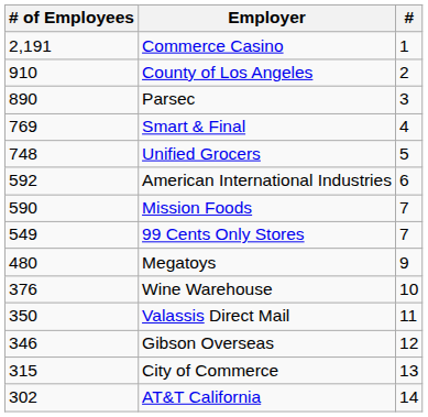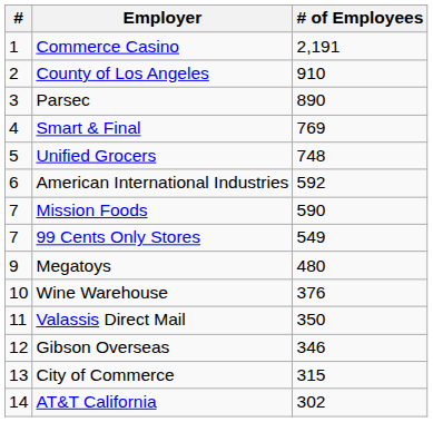 <table class="wikitable">
 <tr>
+<th>#</th>
+<th>Employer</th>
 <th># of Employees</th>
-<th>Employer</th>
-<th>#</th>
 </tr>
 <tr>
+<td>1</td>
+<td><a href='#'>Commerce Casino</a></td>
 <td>2,191</td>
-<td><a href='#'>Commerce Casino</a></td>
-<td>1</td>
 </tr>
 <tr>
+<td>2</td>
+<td><a href='#'>County of Los Angeles</a></td>
 <td>910</td>
-<td><a href='#'>County of Los Angeles</a></td>
-<td>2</td>
 </tr>
 <tr>
+<td>3</td>
+<td>Parsec</td>
 <td>890</td>
-<td>Parsec</td>
-<td>3</td>
 </tr>
 <tr>
+<td>4</td>
+<td><a href='#'>Smart & Final</a></td>
 <td>769</td>
-<td><a href='#'>Smart & Final</a></td>
-<td>4</td>
 </tr>
 <tr>
+<td>5</td>
+<td><a href='#'>Unified Grocers</a></td>
 <td>748</td>
-<td><a href='#'>Unified Grocers</a></td>
-<td>5</td>
 </tr>
 <tr>
+<td>6</td>
+<td>American International Industries</td>
 <td>592</td>
-<td>American International Industries</td>
-<td>6</td>
 </tr>
 <tr>
+<td>7</td>
+<td><a href='#'>Mission Foods</a></td>
 <td>590</td>
-<td><a href='#'>Mission Foods</a></td>
-<td>7</td>
 </tr>
 <tr>
+<td>7</td>
+<td><a href='#'>99 Cents Only Stores</a></td>
 <td>549</td>
-<td><a href='#'>99 Cents Only Stores</a></td>
-<td>7</td>
 </tr>
 <tr>
+<td>9</td>
+<td>Megatoys</td>
 <td>480</td>
-<td>Megatoys</td>
-<td>9</td>
 </tr>
 <tr>
+<td>10</td>
+<td>Wine Warehouse</td>
 <td>376</td>
-<td>Wine Warehouse</td>
-<td>10</td>
 </tr>
 <tr>
+<td>11</td>
+<td><a href='#'>Valassis</a> Direct Mail</td>
 <td>350</td>
-<td><a href='#'>Valassis</a> Direct Mail</td>
-<td>11</td>
 </tr>
 <tr>
+<td>12</td>
+<td>Gibson Overseas</td>
 <td>346</td>
-<td>Gibson Overseas</td>
-<td>12</td>
 </tr>
 <tr>
+<td>13</td>
+<td>City of Commerce</td>
 <td>315</td>
-<td>City of Commerce</td>
-<td>13</td>
 </tr>
 <tr>
+<td>14</td>
+<td><a href='#'>AT&T California</a></td>
 <td>302</td>
-<td><a href='#'>AT&T California</a></td>
-<td>14</td>
 </tr>
 </table>
